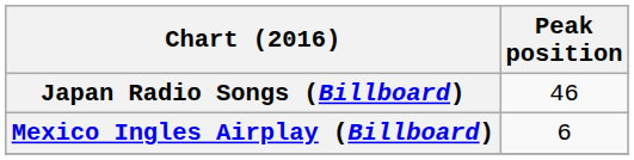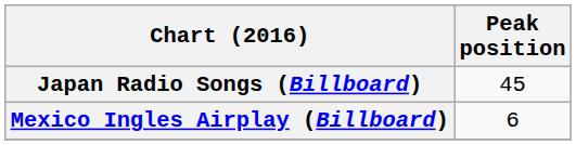 <table class="wikitable sortable plainrowheaders" style="text-align:center">
 <tr>
 <th scope="col">Chart (2016)</th>
 <th scope="col">Peak<br>position</th>
 </tr>
 <tr>
 <th scope="row">Japan Radio Songs (<em><a href='#'>Billboard</a></em>)<br></th>
-<td>46</td>
+<td>45</td>
 </tr>
 <tr>
 <th scope="row"><a href='#'>Mexico Ingles Airplay</a> (<em><a href='#'>Billboard</a></em>)</th>
 <td>6</td>
 </tr>
 <tr>
 </tr>
 <tr>
 </tr>
 <tr>
 </tr>
 </table>
